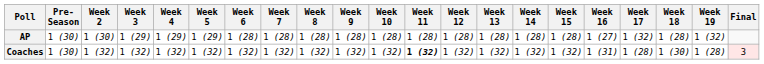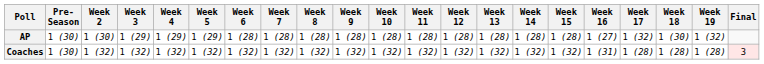 <table class="wikitable" style="white-space:nowrap;font-size:90%">
 <tr>
 <th>Poll</th>
 <th>Pre-<br>Season</th>
 <th>Week<br>2</th>
 <th>Week<br>3</th>
 <th>Week<br>4</th>
 <th>Week<br>5</th>
 <th>Week<br>6</th>
 <th>Week<br>7</th>
 <th>Week<br>8</th>
 <th>Week<br>9</th>
 <th>Week<br>10</th>
 <th>Week<br>11</th>
 <th>Week<br>12</th>
 <th>Week<br>13</th>
 <th>Week<br>14</th>
 <th>Week<br>15</th>
 <th>Week<br>16</th>
 <th>Week<br>17</th>
 <th>Week<br>18</th>
 <th>Week<br>19</th>
 <th>Final</th>
 </tr>
 <tr style="text-align:center;">
 <th>AP</th>
 <td style="background:#FFF;">1 <em>(30)</em></td>
 <td style="background:#FFF;">1 <em>(30)</em></td>
 <td style="background:#FFF;">1 <em>(29)</em></td>
 <td style="background:#FFF;">1 <em>(29)</em></td>
 <td style="background:#FFF;">1 <em>(29)</em></td>
 <td style="background:#FFF;">1 <em>(28)</em></td>
 <td style="background:#FFF;">1 <em>(28)</em></td>
 <td style="background:#FFF;">1 <em>(28)</em></td>
 <td style="background:#FFF;">1 <em>(28)</em></td>
 <td style="background:#FFF;">1 <em>(28)</em></td>
 <td style="background:#FFF;">1 <em>(28)</em></td>
 <td style="background:#FFF;">1 <em>(28)</em></td>
 <td style="background:#FFF;">1 <em>(28)</em></td>
 <td style="background:#FFF;">1 <em>(28)</em></td>
 <td style="background:#FFF;">1 <em>(28)</em></td>
 <td style="background:#FFF;">1 <em>(27)</em></td>
 <td style="background:#FFF;">1 <em>(32)</em></td>
-<td style="background:#FFF;">1 <em>(28)</em></td>
+<td style="background:#FFF;">1 <em>(30)</em></td>
 <td style="background:#FFF;">1 <em>(32)</em></td>
 </tr>
 <tr style="text-align:center;">
 <th>Coaches</th>
 <td style="background:#FFF;">1 <em>(30)</em></td>
 <td style="background:#FFF;">1 <em>(32)</em></td>
 <td style="background:#FFF;">1 <em>(32)</em></td>
 <td style="background:#FFF;">1 <em>(32)</em></td>
 <td style="background:#FFF;">1 <em>(32)</em></td>
 <td style="background:#FFF;">1 <em>(32)</em></td>
 <td style="background:#FFF;">1 <em>(32)</em></td>
 <td style="background:#FFF;">1 <em>(32)</em></td>
 <td style="background:#FFF;">1 <em>(32)</em></td>
 <td style="background:#FFF;">1 <em>(32)</em></td>
-<td style="background:#FFF;"><strong>1 <em>(32)</em></strong></td>
+<td style="background:#FFF;">1 <em>(32)</em></td>
 <td style="background:#FFF;">1 <em>(32)</em></td>
 <td style="background:#FFF;">1 <em>(32)</em></td>
 <td style="background:#FFF;">1 <em>(32)</em></td>
 <td style="background:#FFF;">1 <em>(32)</em></td>
 <td style="background:#FFF;">1 <em>(31)</em></td>
 <td style="background:#FFF;">1 <em>(28)</em></td>
-<td style="background:#FFF;">1 <em>(30)</em></td>
+<td style="background:#FFF;">1 <em>(28)</em></td>
 <td style="background:#FFF;">1 <em>(28)</em></td>
 <td style="background:#FFE6E6;">3</td>
 </tr>
 </table>
